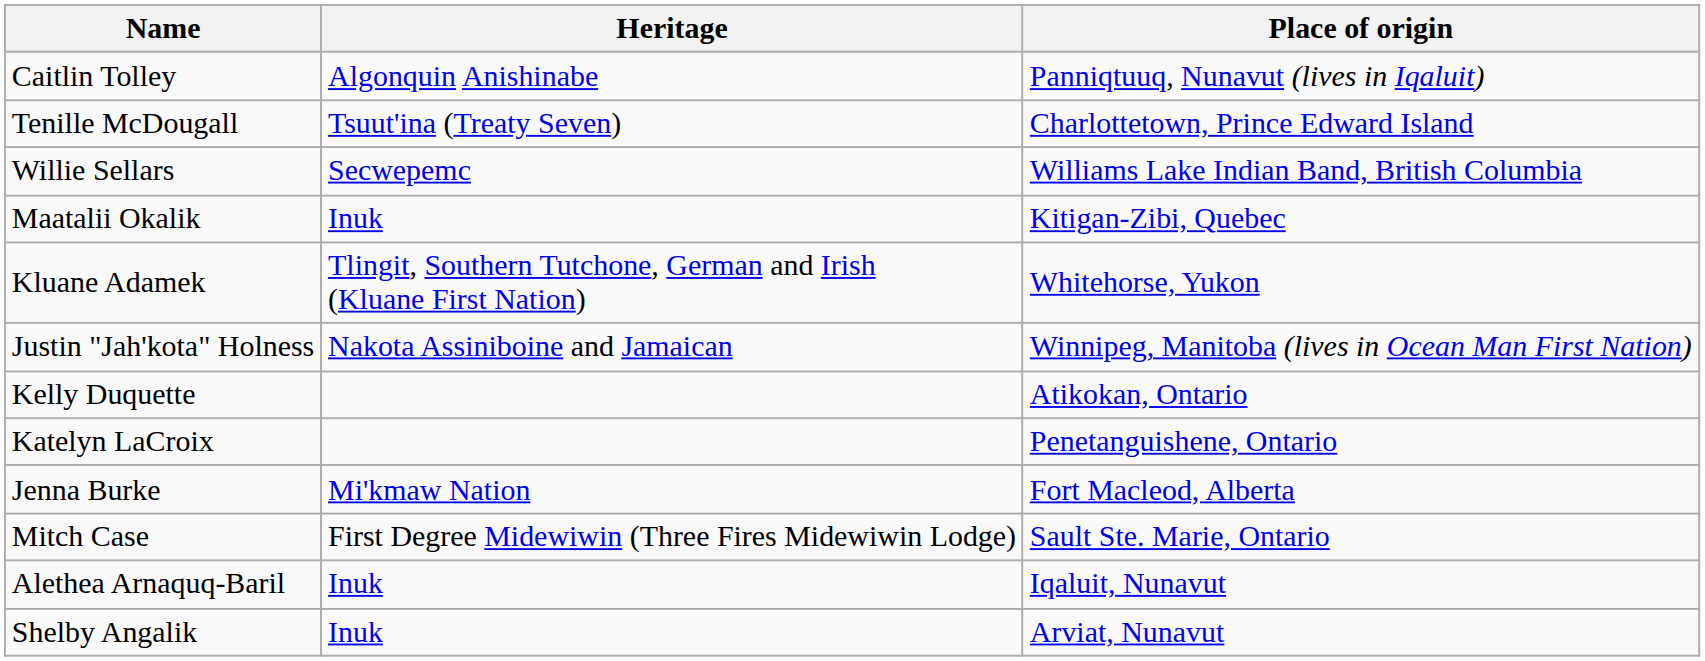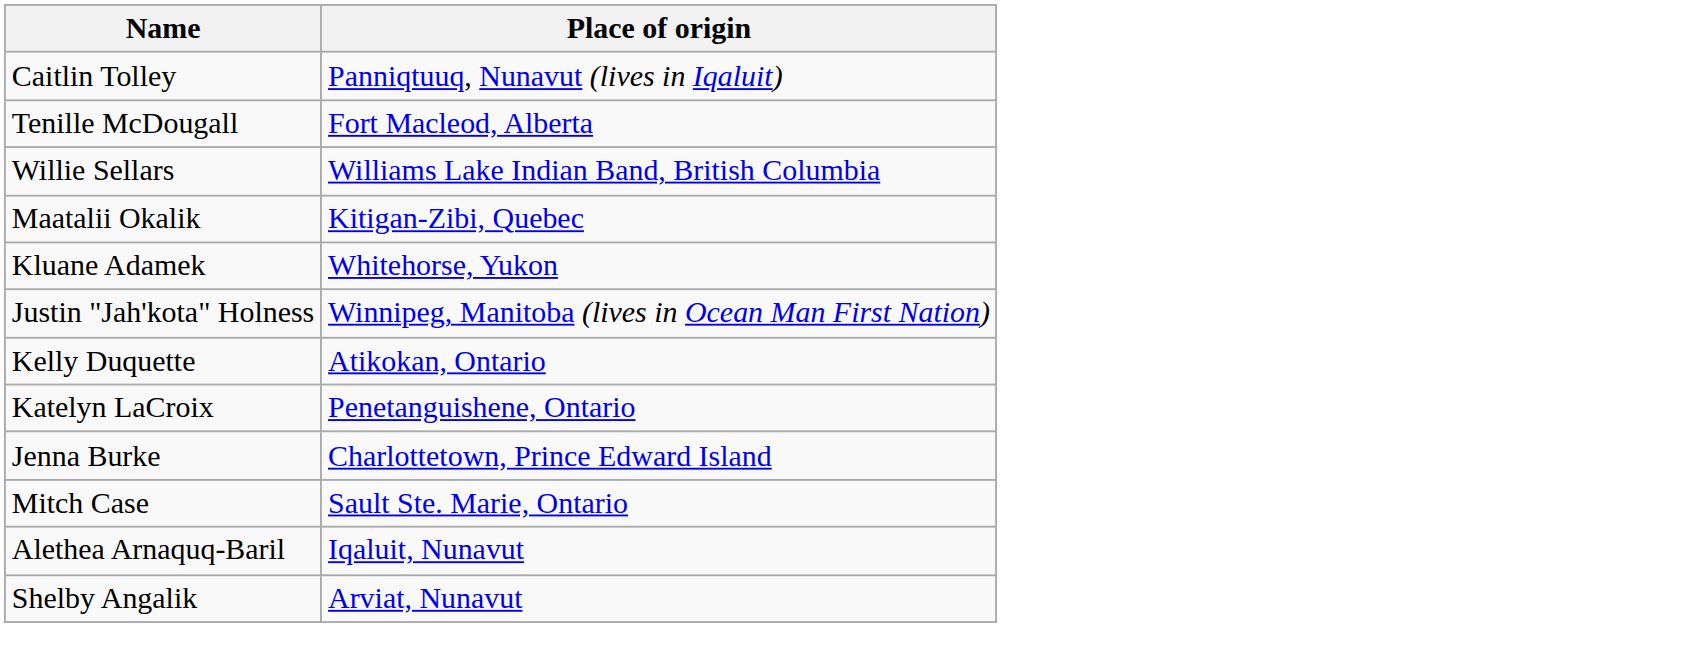 <table class="wikitable">
 <tr>
 <th>Name</th>
-<th>Heritage</th>
 <th>Place of origin</th>
 </tr>
 <tr>
 <td>Caitlin Tolley</td>
-<td><a href='#'>Algonquin</a> <a href='#'>Anishinabe</a></td>
 <td><a href='#'>Panniqtuuq</a>, <a href='#'>Nunavut</a> <em>(lives in <a href='#'>Iqaluit</a>)</em></td>
 </tr>
 <tr>
 <td>Tenille McDougall</td>
-<td><a href='#'>Tsuut'ina</a> (<a href='#'>Treaty Seven</a>)</td>
-<td><a href='#'>Charlottetown, Prince Edward Island</a></td>
+<td><a href='#'>Fort Macleod, Alberta</a></td>
 </tr>
 <tr>
 <td>Willie Sellars</td>
-<td><a href='#'>Secwepemc</a></td>
 <td><a href='#'>Williams Lake Indian Band, British Columbia</a></td>
 </tr>
 <tr>
 <td>Maatalii Okalik</td>
-<td><a href='#'>Inuk</a></td>
 <td><a href='#'>Kitigan-Zibi, Quebec</a></td>
 </tr>
 <tr>
 <td>Kluane Adamek</td>
-<td><a href='#'>Tlingit</a>, <a href='#'>Southern Tutchone</a>, <a href='#'>German</a> and <a href='#'>Irish</a><br>(<a href='#'>Kluane First Nation</a>)</td>
 <td><a href='#'>Whitehorse, Yukon</a></td>
 </tr>
 <tr>
 <td>Justin "Jah'kota" Holness</td>
-<td><a href='#'>Nakota Assiniboine</a> and <a href='#'>Jamaican</a></td>
 <td><a href='#'>Winnipeg, Manitoba</a> <em>(lives in <a href='#'>Ocean Man First Nation</a>)</em></td>
 </tr>
 <tr>
 <td>Kelly Duquette</td>
-<td></td>
 <td><a href='#'>Atikokan, Ontario</a></td>
 </tr>
 <tr>
 <td>Katelyn LaCroix</td>
-<td></td>
 <td><a href='#'>Penetanguishene, Ontario</a></td>
 </tr>
 <tr>
 <td>Jenna Burke</td>
-<td><a href='#'>Mi'kmaw Nation</a></td>
-<td><a href='#'>Fort Macleod, Alberta</a></td>
+<td><a href='#'>Charlottetown, Prince Edward Island</a></td>
 </tr>
 <tr>
 <td>Mitch Case</td>
-<td>First Degree <a href='#'>Midewiwin</a> (Three Fires Midewiwin Lodge)</td>
 <td><a href='#'>Sault Ste. Marie, Ontario</a></td>
 </tr>
 <tr>
 <td>Alethea Arnaquq-Baril</td>
-<td><a href='#'>Inuk</a></td>
 <td><a href='#'>Iqaluit, Nunavut</a></td>
 </tr>
 <tr>
 <td>Shelby Angalik</td>
-<td><a href='#'>Inuk</a></td>
 <td><a href='#'>Arviat, Nunavut</a></td>
 </tr>
 </table>
